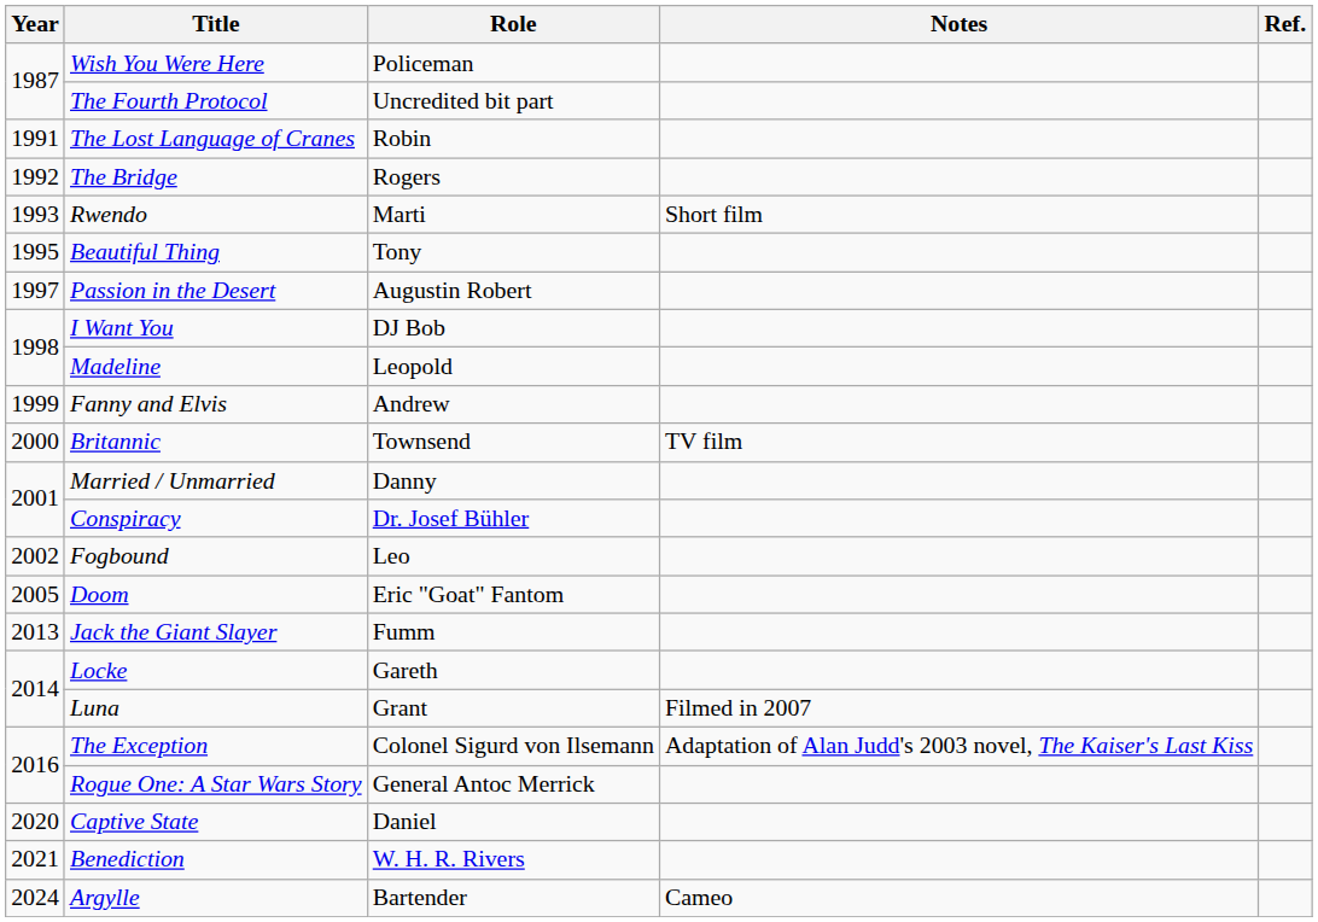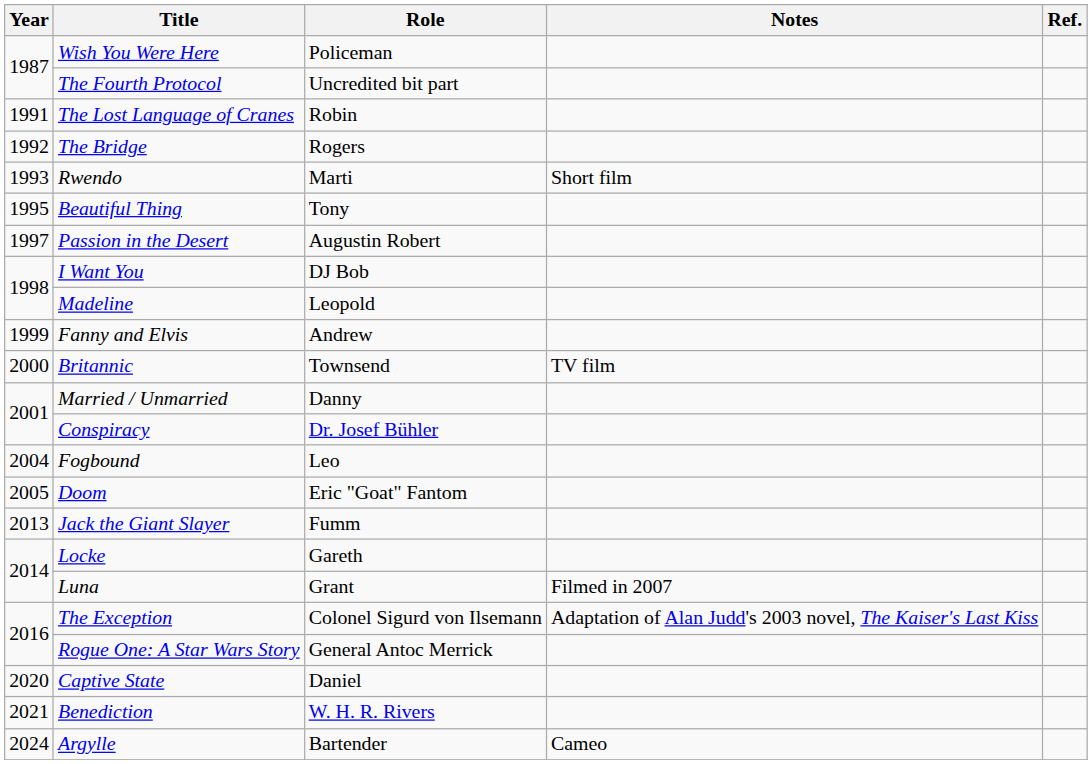 <table class="wikitable sortable">
 <tr>
 <th>Year</th>
 <th>Title</th>
 <th>Role</th>
 <th>Notes</th>
 <th>Ref.</th>
 </tr>
 <tr>
 <td rowspan=2>1987</td>
 <td><em><a href='#'>Wish You Were Here</a></em></td>
 <td>Policeman</td>
 <td></td>
 <td></td>
 </tr>
 <tr>
 <td><em><a href='#'>The Fourth Protocol</a></em></td>
 <td>Uncredited bit part</td>
 <td></td>
 <td></td>
 </tr>
 <tr>
 <td>1991</td>
 <td><em><a href='#'>The Lost Language of Cranes</a></em></td>
 <td>Robin</td>
 <td></td>
 <td></td>
 </tr>
 <tr>
 <td>1992</td>
 <td><em><a href='#'>The Bridge</a></em></td>
 <td>Rogers</td>
 <td></td>
 <td></td>
 </tr>
 <tr>
 <td>1993</td>
 <td><em>Rwendo</em></td>
 <td>Marti</td>
 <td>Short film</td>
 <td></td>
 </tr>
 <tr>
 <td>1995</td>
 <td><em><a href='#'>Beautiful Thing</a></em></td>
 <td>Tony</td>
 <td></td>
 <td></td>
 </tr>
 <tr>
 <td>1997</td>
 <td><em><a href='#'>Passion in the Desert</a></em></td>
 <td>Augustin Robert</td>
 <td></td>
 <td></td>
 </tr>
 <tr>
 <td rowspan=2>1998</td>
 <td><em><a href='#'>I Want You</a></em></td>
 <td>DJ Bob</td>
 <td></td>
 <td></td>
 </tr>
 <tr>
 <td><em><a href='#'>Madeline</a></em></td>
 <td>Leopold</td>
 <td></td>
 <td></td>
 </tr>
 <tr>
 <td>1999</td>
 <td><em>Fanny and Elvis</em></td>
 <td>Andrew</td>
 <td></td>
 </tr>
 <tr>
 <td>2000</td>
 <td><em><a href='#'>Britannic</a></em></td>
 <td>Townsend</td>
 <td>TV film</td>
 <td></td>
 </tr>
 <tr>
 <td rowspan=2>2001</td>
 <td><em>Married / Unmarried</em></td>
 <td>Danny</td>
 <td></td>
 <td></td>
 </tr>
 <tr>
 <td><em><a href='#'>Conspiracy</a></em></td>
 <td><a href='#'>Dr. Josef Bühler</a></td>
 <td></td>
 <td></td>
 </tr>
 <tr>
-<td>2002</td>
+<td>2004</td>
 <td><em>Fogbound</em></td>
 <td>Leo</td>
 <td></td>
 <td></td>
 </tr>
 <tr>
 <td>2005</td>
 <td><em><a href='#'>Doom</a></em></td>
 <td>Eric "Goat" Fantom</td>
 <td></td>
 <td></td>
 </tr>
 <tr>
 <td>2013</td>
 <td><em><a href='#'>Jack the Giant Slayer</a></em></td>
 <td>Fumm</td>
 <td></td>
 <td></td>
 </tr>
 <tr>
 <td rowspan=2>2014</td>
 <td><em><a href='#'>Locke</a></em></td>
 <td>Gareth</td>
 <td></td>
 <td></td>
 </tr>
 <tr>
 <td><em>Luna</em></td>
 <td>Grant</td>
 <td>Filmed in 2007</td>
 <td></td>
 </tr>
 <tr>
 <td rowspan=2>2016</td>
 <td><em><a href='#'>The Exception</a></em></td>
 <td>Colonel Sigurd von Ilsemann</td>
 <td>Adaptation of <a href='#'>Alan Judd</a>'s 2003 novel, <em><a href='#'>The Kaiser's Last Kiss</a></em></td>
 <td></td>
 </tr>
 <tr>
 <td><em><a href='#'>Rogue One: A Star Wars Story</a></em></td>
 <td>General Antoc Merrick</td>
 <td></td>
 <td></td>
 </tr>
 <tr>
 <td>2020</td>
 <td><em><a href='#'>Captive State</a></em></td>
 <td>Daniel</td>
 <td></td>
 <td></td>
 </tr>
 <tr>
 <td>2021</td>
 <td><em><a href='#'>Benediction</a></em></td>
 <td><a href='#'>W. H. R. Rivers</a></td>
 <td></td>
 <td></td>
 </tr>
 <tr>
 <td>2024</td>
 <td><em><a href='#'>Argylle</a></em></td>
 <td>Bartender</td>
 <td>Cameo</td>
 <td></td>
 </tr>
 </table>
